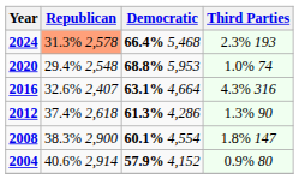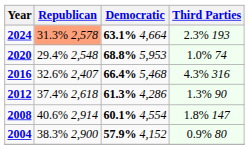 <table class="wikitable" style="float:right; font-size:95%;">
 <tr bgcolor=lightgrey>
 <th>Year</th>
 <th><a href='#'>Republican</a></th>
 <th><a href='#'>Democratic</a></th>
 <th><a href='#'>Third Parties</a></th>
 </tr>
 <tr>
 <td style="text-align:center;" ><strong><a href='#'>2024</a></strong></td>
 <td style="background: lightsalmon; text-align:center;" >31.3% <em>2,578</em></td>
-<td style="text-align:center;" ><strong>66.4%</strong>  <em>5,468</em></td>
+<td style="text-align:center;" ><strong>63.1%</strong>  <em>4,664</em></td>
 <td style="text-align:center; background:honeyDew;">2.3% <em>193</em></td>
 </tr>
 <tr>
 <td style="text-align:center;" ><strong><a href='#'>2020</a></strong></td>
 <td style="text-align:center;" >29.4% <em>2,548</em></td>
 <td style="text-align:center;" ><strong>68.8%</strong>  <em>5,953</em></td>
 <td style="text-align:center; background:honeyDew;">1.0% <em>74</em></td>
 </tr>
 <tr>
 <td style="text-align:center;" ><strong><a href='#'>2016</a></strong></td>
 <td style="text-align:center;" >32.6% <em>2,407</em></td>
-<td style="text-align:center;" ><strong>63.1%</strong>  <em>4,664</em></td>
+<td style="text-align:center;" ><strong>66.4%</strong>  <em>5,468</em></td>
 <td style="text-align:center; background:honeyDew;">4.3% <em>316</em></td>
 </tr>
 <tr>
 <td style="text-align:center;" ><strong><a href='#'>2012</a></strong></td>
 <td style="text-align:center;" >37.4% <em>2,618</em></td>
 <td style="text-align:center;" ><strong>61.3%</strong>  <em>4,286</em></td>
 <td style="text-align:center; background:honeyDew;">1.3% <em>90</em></td>
 </tr>
 <tr>
 <td style="text-align:center;" ><strong><a href='#'>2008</a></strong></td>
-<td style="text-align:center;" >38.3% <em>2,900</em></td>
+<td style="text-align:center;" >40.6% <em>2,914</em></td>
 <td style="text-align:center;" ><strong>60.1%</strong>  <em>4,554</em></td>
 <td style="text-align:center; background:honeyDew;">1.8% <em>147</em></td>
 </tr>
 <tr>
 <td style="text-align:center;" ><strong><a href='#'>2004</a></strong></td>
-<td style="text-align:center;" >40.6% <em>2,914</em></td>
+<td style="text-align:center;" >38.3% <em>2,900</em></td>
 <td style="text-align:center;" ><strong>57.9%</strong>  <em>4,152</em></td>
 <td style="text-align:center; background:honeyDew;">0.9% <em>80</em></td>
 </tr>
 <tr>
 </tr>
 </table>
